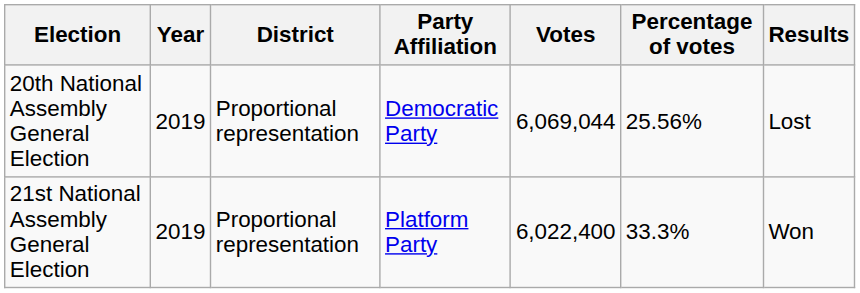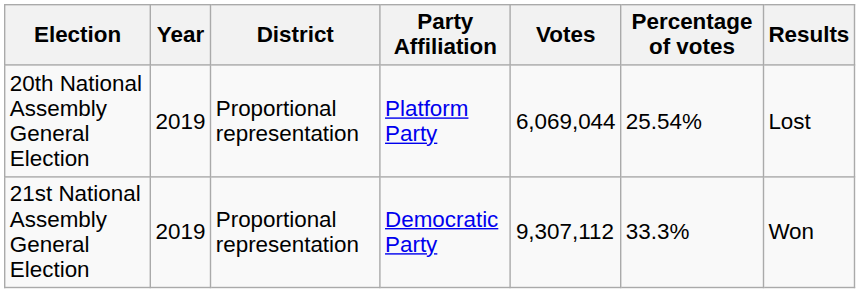 <table class="wikitable">
 <tr>
 <th>Election</th>
 <th>Year</th>
 <th>District</th>
 <th>Party Affiliation</th>
 <th>Votes</th>
 <th>Percentage of votes</th>
 <th>Results</th>
 </tr>
 <tr>
 <td>20th National Assembly General Election</td>
 <td>2019</td>
 <td>Proportional representation</td>
-<td><a href='#'>Democratic Party</a></td>
+<td><a href='#'>Platform Party</a></td>
 <td>6,069,044</td>
-<td>25.56%</td>
+<td>25.54%</td>
 <td>Lost</td>
 </tr>
 <tr>
 <td>21st National Assembly General Election</td>
 <td>2019</td>
 <td>Proportional representation</td>
-<td><a href='#'>Platform Party</a></td>
-<td>6,022,400</td>
+<td><a href='#'>Democratic Party</a></td>
+<td>9,307,112</td>
 <td>33.3%</td>
 <td>Won</td>
 </tr>
 </table>
